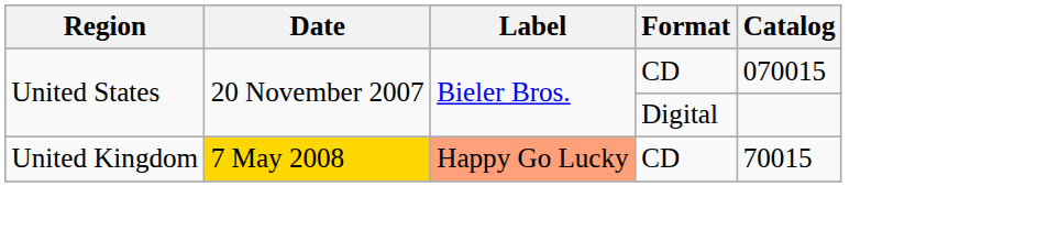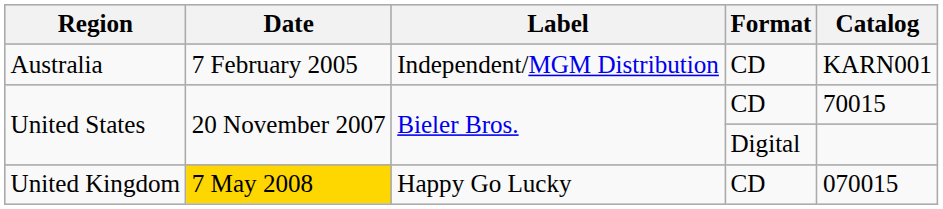 <table class="wikitable">
 <tr>
 <th>Region</th>
 <th>Date</th>
 <th>Label</th>
 <th>Format</th>
 <th>Catalog</th>
 </tr>
 <tr>
+<td>Australia</td>
+<td>7 February 2005</td>
+<td>Independent/<a href='#'>MGM Distribution</a></td>
+<td>CD</td>
+<td>KARN001</td>
+</tr>
+<tr>
 <td rowspan="2">United States</td>
 <td rowspan="2">20 November 2007</td>
 <td rowspan="2"><a href='#'>Bieler Bros.</a></td>
 <td>CD</td>
-<td>070015</td>
+<td>70015</td>
 </tr>
 <tr>
 <td>Digital</td>
 <td></td>
 </tr>
 <tr>
 <td>United Kingdom</td>
 <td style="background: gold;">7 May 2008</td>
-<td style="background: lightsalmon;">Happy Go Lucky</td>
+<td>Happy Go Lucky</td>
 <td>CD</td>
-<td>70015</td>
+<td>070015</td>
 </tr>
 </table>
